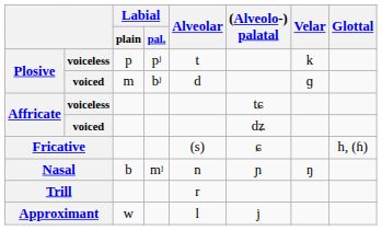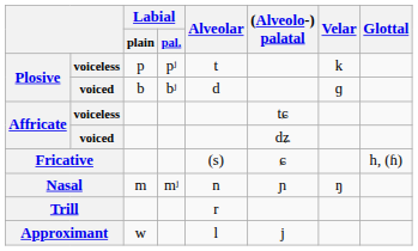 <table class="wikitable" style="text-align:center">
 <tr>
 <th colspan="2" rowspan="2"></th>
 <th colspan="2"><a href='#'>Labial</a></th>
 <th rowspan="2"><a href='#'>Alveolar</a></th>
 <th rowspan="2">(<a href='#'>Alveolo</a>-)<a href='#'><br>palatal</a></th>
 <th rowspan="2"><a href='#'>Velar</a></th>
 <th rowspan="2"><a href='#'>Glottal</a></th>
 </tr>
 <tr>
 <th><small>plain</small></th>
 <th><small><a href='#'>pal.</a></small></th>
 </tr>
 <tr>
 <th rowspan="2"><a href='#'>Plosive</a></th>
 <th><small>voiceless</small></th>
 <td>p</td>
 <td>pʲ</td>
 <td>t</td>
 <td></td>
 <td>k</td>
 <td></td>
 </tr>
 <tr>
 <th><small>voiced</small></th>
-<td>m</td>
+<td>b</td>
 <td>bʲ</td>
 <td>d</td>
 <td></td>
 <td>ɡ</td>
 <td></td>
 </tr>
 <tr>
 <th rowspan="2"><a href='#'>Affricate</a></th>
 <th><small>voiceless</small></th>
 <td></td>
 <td></td>
 <td></td>
 <td>tɕ</td>
 <td></td>
 <td></td>
 </tr>
 <tr>
 <th><small>voiced</small></th>
 <td></td>
 <td></td>
 <td></td>
 <td>dʑ</td>
 <td></td>
 <td></td>
 </tr>
 <tr>
 <th colspan="2"><a href='#'>Fricative</a></th>
 <td></td>
 <td></td>
 <td>(s)</td>
 <td>ɕ</td>
 <td></td>
 <td>h, (ɦ)</td>
 </tr>
 <tr>
 <th colspan="2"><a href='#'>Nasal</a></th>
-<td>b</td>
+<td>m</td>
 <td>mʲ</td>
 <td>n</td>
 <td>ɲ</td>
 <td>ŋ</td>
 <td></td>
 </tr>
 <tr>
 <th colspan="2"><a href='#'>Trill</a></th>
 <td></td>
 <td></td>
 <td>r</td>
 <td></td>
 <td></td>
 <td></td>
 </tr>
 <tr>
 <th colspan="2"><a href='#'>Approximant</a></th>
 <td>w</td>
 <td></td>
 <td>l</td>
 <td>j</td>
 <td></td>
 <td></td>
 </tr>
 </table>
